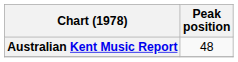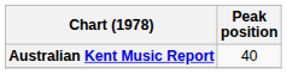 <table class="wikitable sortable plainrowheaders">
 <tr>
 <th scope="col">Chart (1978)</th>
 <th scope="col">Peak<br>position</th>
 </tr>
 <tr>
 <th scope="row">Australian <a href='#'>Kent Music Report</a></th>
-<td style="text-align:center;">48</td>
+<td style="text-align:center;">40</td>
 </tr>
 <tr>
 </tr>
 </table>
